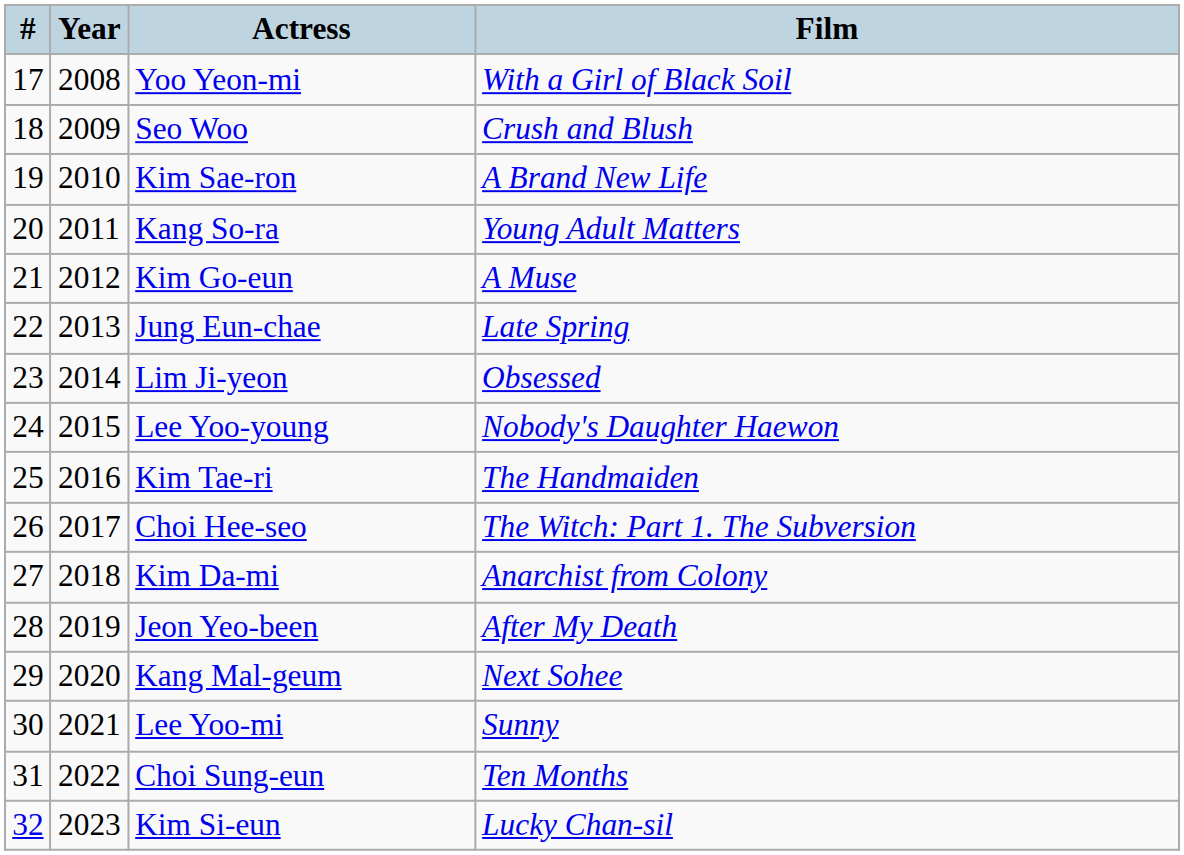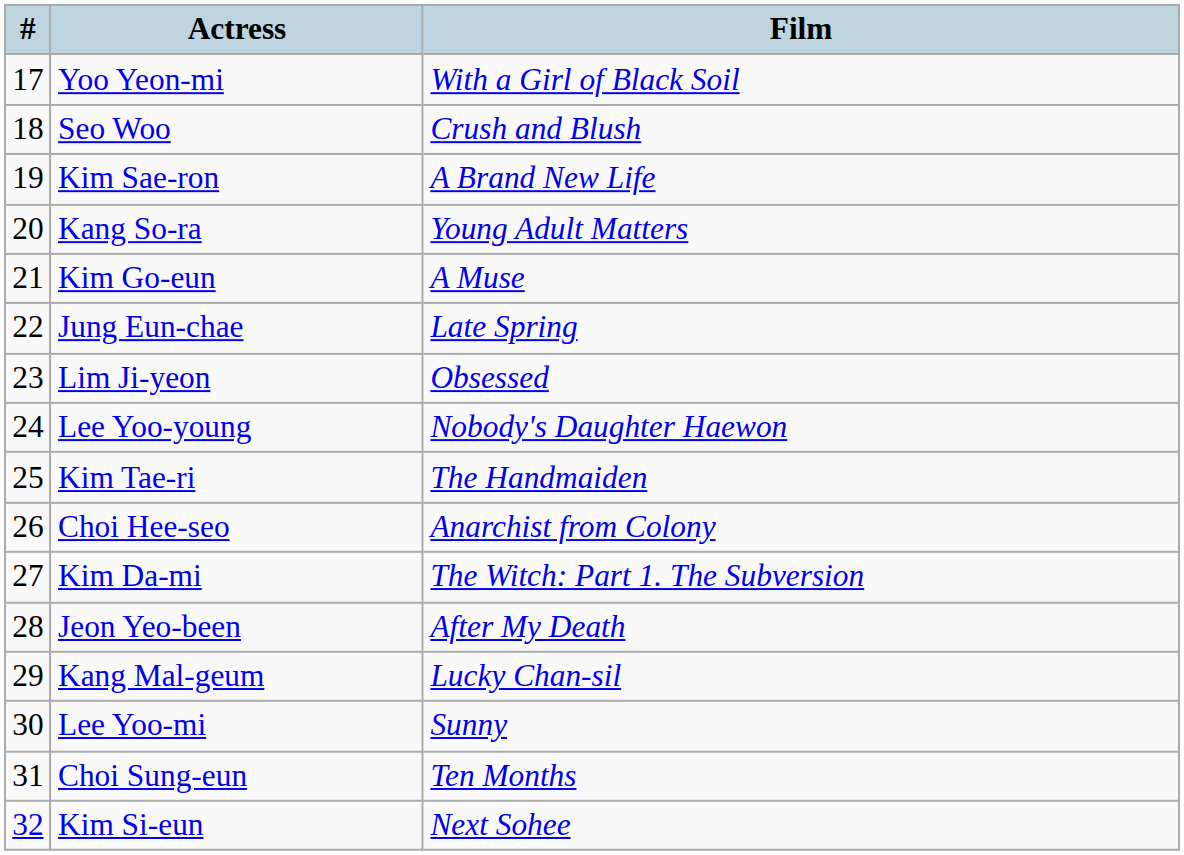 <table class="wikitable" style="width:600px">
 <tr>
 <th style="background:#BED5E1; width:10px">#</th>
-<th style="background:#BED5E1; width:10px">Year</th>
 <th style="background:#BED5E1;">Actress</th>
 <th style="background:#BED5E1;">Film</th>
 </tr>
 <tr>
 <td>17</td>
-<td>2008</td>
 <td><a href='#'>Yoo Yeon-mi</a></td>
 <td><em><a href='#'>With a Girl of Black Soil</a></em></td>
 </tr>
 <tr>
 <td>18</td>
-<td>2009</td>
 <td><a href='#'>Seo Woo</a></td>
 <td><em><a href='#'>Crush and Blush</a></em></td>
 </tr>
 <tr>
 <td>19</td>
-<td>2010</td>
 <td><a href='#'>Kim Sae-ron</a></td>
 <td><em><a href='#'>A Brand New Life</a></em></td>
 </tr>
 <tr>
 <td>20</td>
-<td>2011</td>
 <td><a href='#'>Kang So-ra</a></td>
 <td><em><a href='#'>Young Adult Matters</a></em></td>
 </tr>
 <tr>
 <td>21</td>
-<td>2012</td>
 <td><a href='#'>Kim Go-eun</a></td>
 <td><em><a href='#'>A Muse</a></em></td>
 </tr>
 <tr>
 <td>22</td>
-<td>2013</td>
 <td><a href='#'>Jung Eun-chae</a></td>
 <td><em><a href='#'>Late Spring</a></em></td>
 </tr>
 <tr>
 <td>23</td>
-<td>2014</td>
 <td><a href='#'>Lim Ji-yeon</a></td>
 <td><em><a href='#'>Obsessed</a></em></td>
 </tr>
 <tr>
 <td>24</td>
-<td>2015</td>
 <td><a href='#'>Lee Yoo-young</a></td>
 <td><em><a href='#'>Nobody's Daughter Haewon</a></em></td>
 </tr>
 <tr>
 <td>25</td>
-<td>2016</td>
 <td><a href='#'>Kim Tae-ri</a></td>
 <td><em><a href='#'>The Handmaiden</a></em></td>
 </tr>
 <tr>
 <td>26</td>
-<td>2017</td>
 <td><a href='#'>Choi Hee-seo</a></td>
+<td><em><a href='#'>Anarchist from Colony</a></em></td>
+</tr>
+<tr>
+<td>27</td>
+<td><a href='#'>Kim Da-mi</a></td>
 <td><em><a href='#'>The Witch: Part 1. The Subversion</a></em></td>
 </tr>
 <tr>
-<td>27</td>
-<td>2018</td>
-<td><a href='#'>Kim Da-mi</a></td>
-<td><em><a href='#'>Anarchist from Colony</a></em></td>
-</tr>
-<tr>
 <td>28</td>
-<td>2019</td>
 <td><a href='#'>Jeon Yeo-been</a></td>
 <td><em><a href='#'>After My Death</a></em></td>
 </tr>
 <tr>
 <td>29</td>
-<td>2020</td>
 <td><a href='#'>Kang Mal-geum</a></td>
-<td><em><a href='#'>Next Sohee</a></em></td>
+<td><em><a href='#'>Lucky Chan-sil</a></em></td>
 </tr>
 <tr>
 <td>30</td>
-<td>2021</td>
 <td><a href='#'>Lee Yoo-mi</a></td>
 <td><em><a href='#'>Sunny</a></em></td>
 </tr>
 <tr>
 <td>31</td>
-<td>2022</td>
 <td><a href='#'>Choi Sung-eun</a></td>
 <td><em><a href='#'>Ten Months</a></em></td>
 </tr>
 <tr>
 <td><a href='#'>32</a></td>
-<td>2023</td>
 <td><a href='#'>Kim Si-eun</a></td>
-<td><em><a href='#'>Lucky Chan-sil</a></em></td>
+<td><em><a href='#'>Next Sohee</a></em></td>
 </tr>
 </table>
